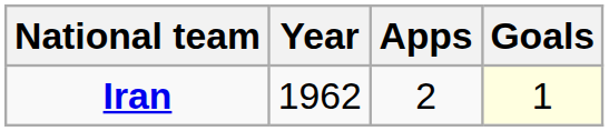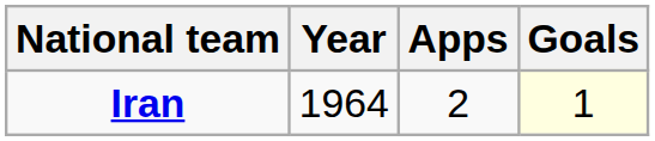 <table class="wikitable" style="font-size:90%; text-align: center;">
 <tr>
 <th>National team</th>
 <th>Year</th>
 <th>Apps</th>
 <th>Goals</th>
 </tr>
 <tr>
 <td rowspan=1><strong><a href='#'>Iran</a></strong></td>
-<td>1962</td>
+<td>1964</td>
 <td>2</td>
 <td style="background: lightyellow;">1</td>
 </tr>
 </table>
